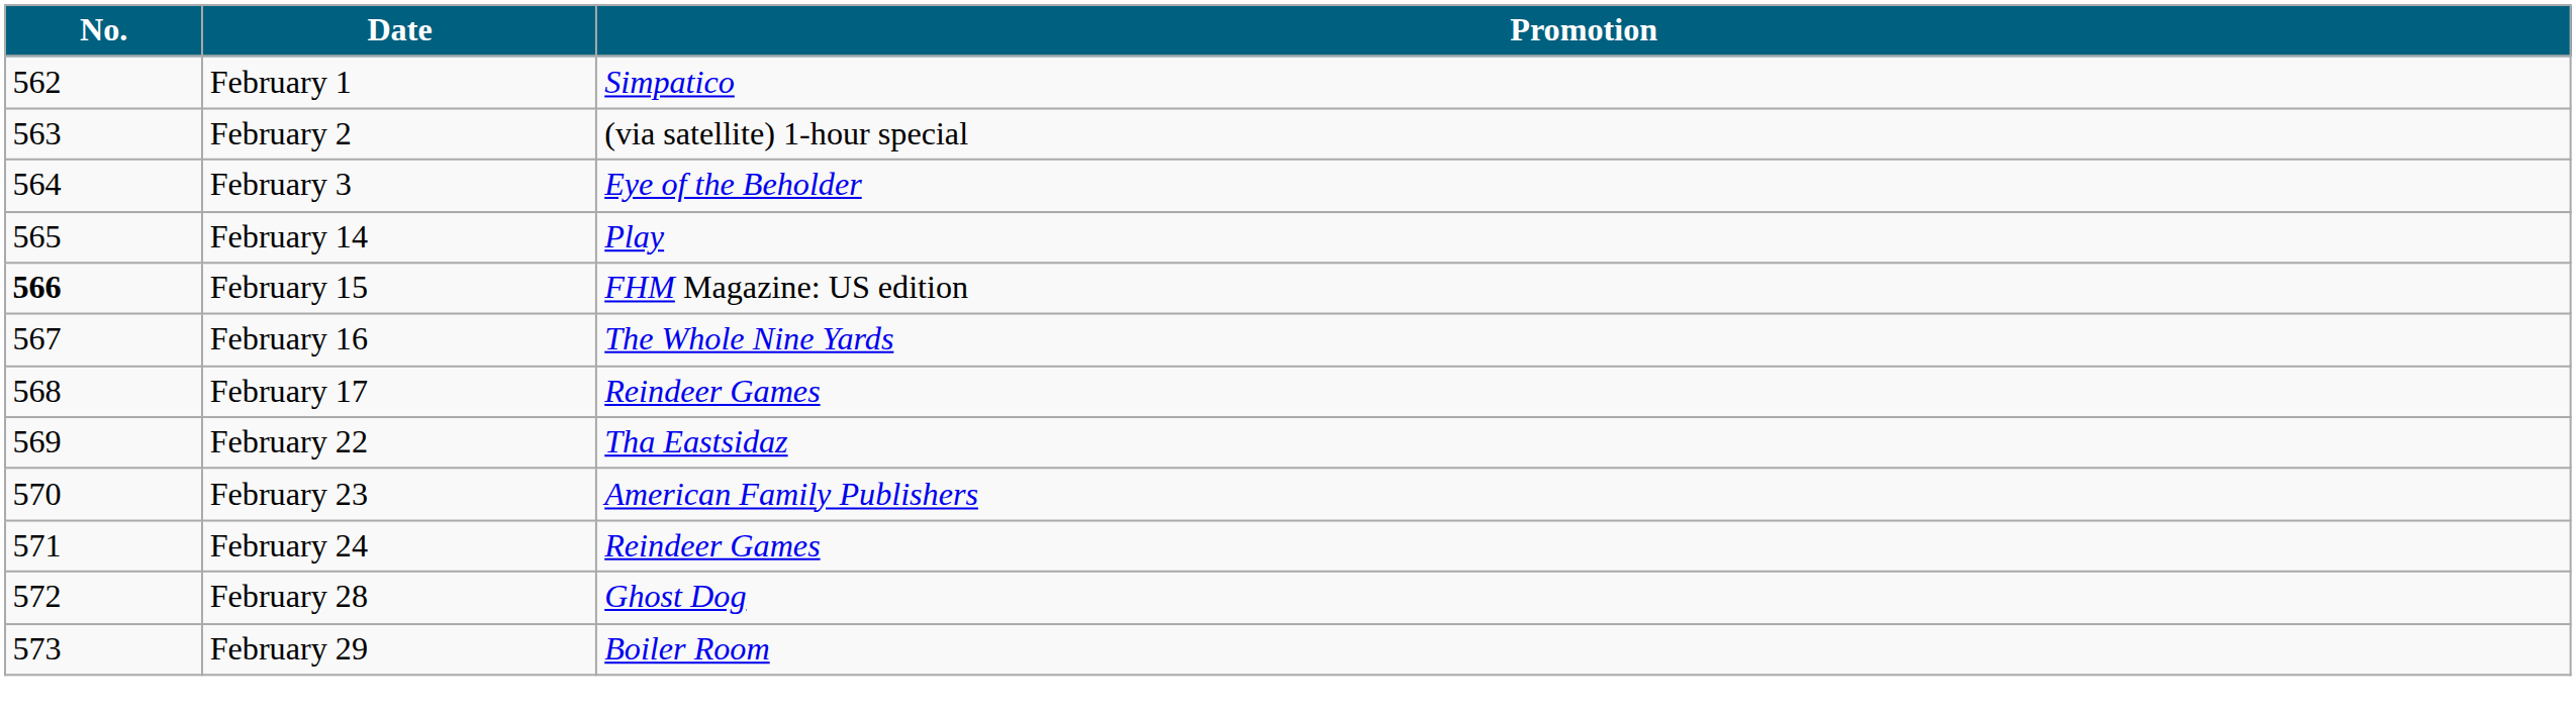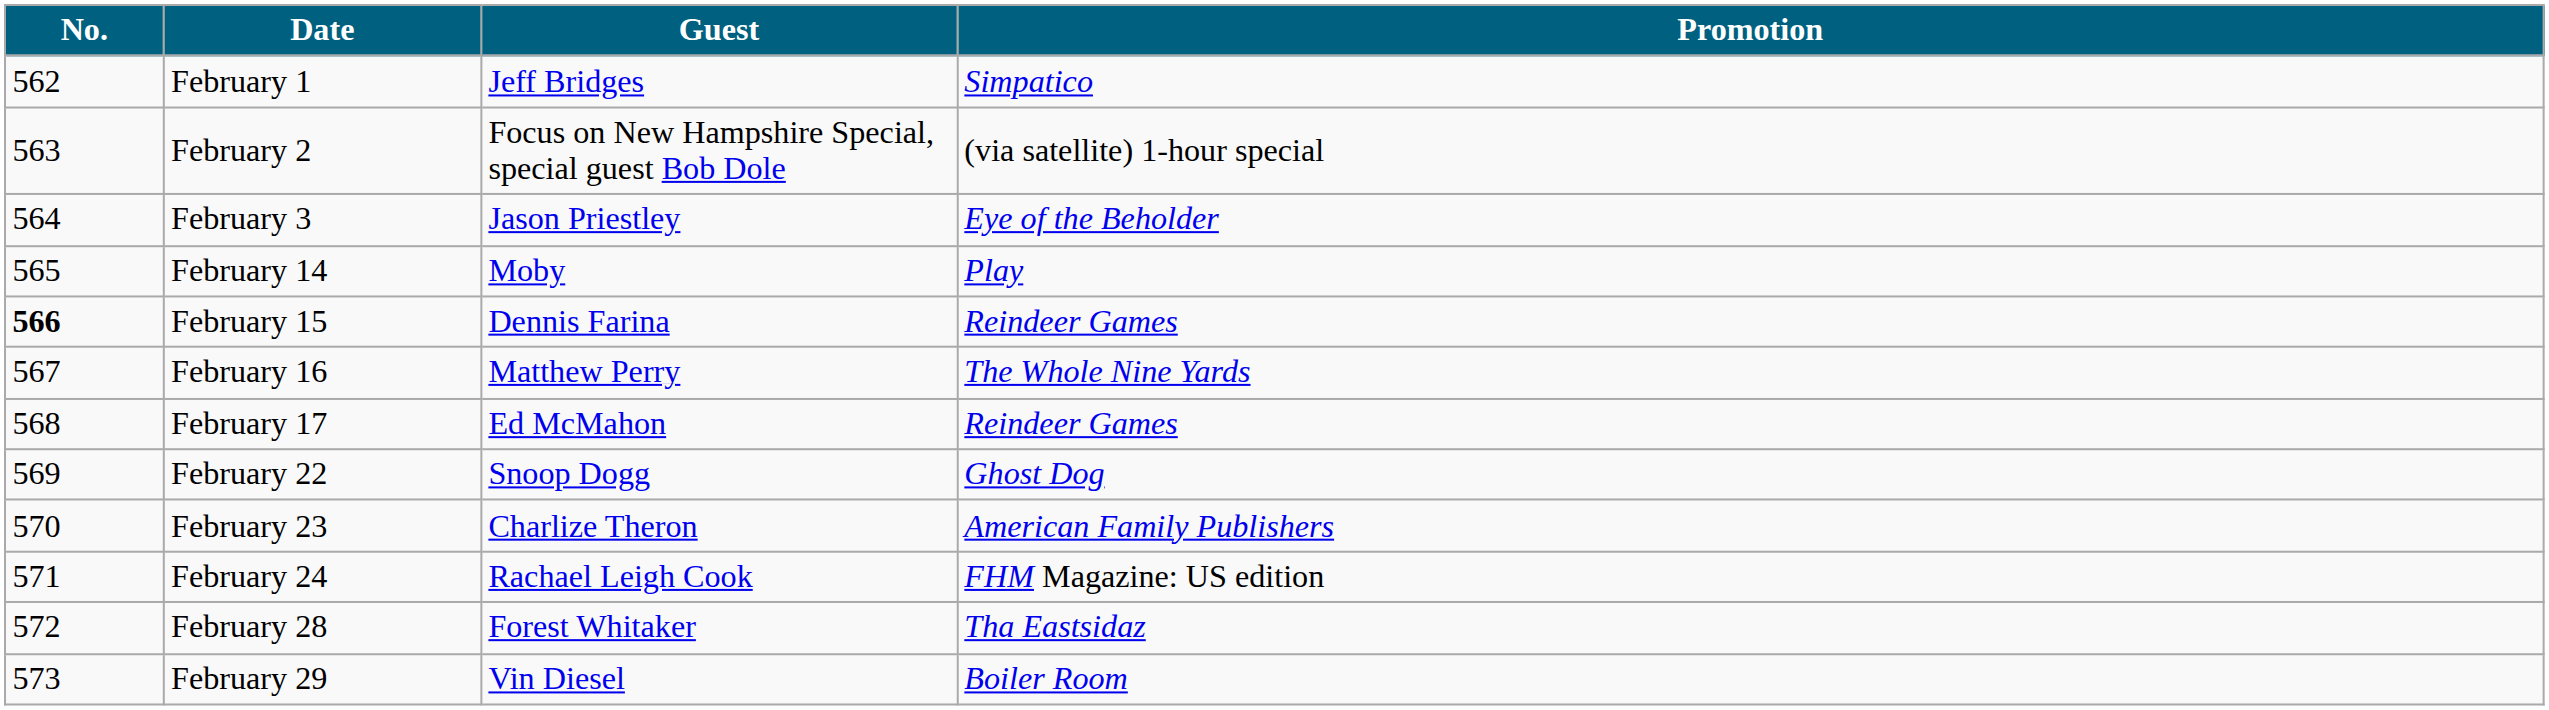 <table class="wikitable" width="100%">
 <tr bgcolor="#CCCCCC">
 <th width="5%" style="background:#006080; color:white"><abbr>No.</abbr></th>
 <th width="10%" style="background:#006080; color:white">Date</th>
+<th width="15%" style="background:#006080; color:white">Guest</th>
 <th width="50%" style="background:#006080; color:white">Promotion</th>
 </tr>
 <tr>
 <td>562</td>
 <td>February 1</td>
+<td><a href='#'>Jeff Bridges</a></td>
 <td><em><a href='#'>Simpatico</a></em></td>
 </tr>
 <tr>
 <td>563</td>
 <td>February 2</td>
+<td>Focus on New Hampshire Special, special guest <a href='#'>Bob Dole</a></td>
 <td>(via satellite) 1-hour special</td>
 </tr>
 <tr>
 <td>564</td>
 <td>February 3</td>
+<td><a href='#'>Jason Priestley</a></td>
 <td><em><a href='#'>Eye of the Beholder</a></em></td>
 </tr>
 <tr>
 <td>565</td>
 <td>February 14</td>
+<td><a href='#'>Moby</a></td>
 <td><em><a href='#'>Play</a></em></td>
 </tr>
 <tr>
 <td><strong>566</strong></td>
 <td>February 15</td>
-<td><em><a href='#'>FHM</a></em> Magazine: US edition</td>
+<td><a href='#'>Dennis Farina</a></td>
+<td><em><a href='#'>Reindeer Games</a></em></td>
 </tr>
 <tr>
 <td>567</td>
 <td>February 16</td>
+<td><a href='#'>Matthew Perry</a></td>
 <td><em><a href='#'>The Whole Nine Yards</a></em></td>
 </tr>
 <tr>
 <td>568</td>
 <td>February 17</td>
+<td><a href='#'>Ed McMahon</a></td>
 <td><em><a href='#'>Reindeer Games</a></em></td>
 </tr>
 <tr>
 <td>569</td>
 <td>February 22</td>
-<td><em><a href='#'>Tha Eastsidaz</a></em></td>
+<td><a href='#'>Snoop Dogg</a></td>
+<td><em><a href='#'>Ghost Dog</a></em></td>
 </tr>
 <tr>
 <td>570</td>
 <td>February 23</td>
+<td><a href='#'>Charlize Theron</a></td>
 <td><em><a href='#'>American Family Publishers</a></em></td>
 </tr>
 <tr>
 <td>571</td>
 <td>February 24</td>
-<td><em><a href='#'>Reindeer Games</a></em></td>
+<td><a href='#'>Rachael Leigh Cook</a></td>
+<td><em><a href='#'>FHM</a></em> Magazine: US edition</td>
 </tr>
 <tr>
 <td>572</td>
 <td>February 28</td>
-<td><em><a href='#'>Ghost Dog</a></em></td>
+<td><a href='#'>Forest Whitaker</a></td>
+<td><em><a href='#'>Tha Eastsidaz</a></em></td>
 </tr>
 <tr>
 <td>573</td>
 <td>February 29</td>
+<td><a href='#'>Vin Diesel</a></td>
 <td><em><a href='#'>Boiler Room</a></em></td>
 </tr>
 </table>
